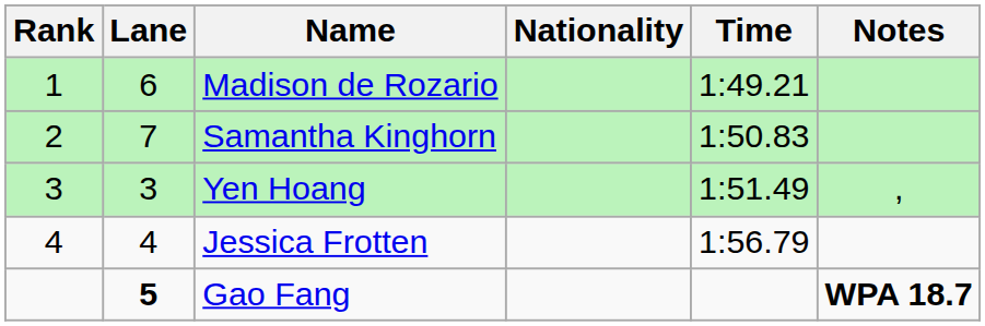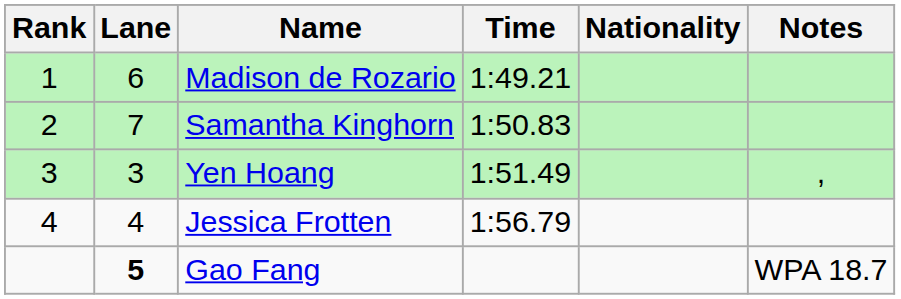 <table class="wikitable sortable" style="text-align:center">
 <tr>
 <th>Rank</th>
 <th>Lane</th>
 <th>Name</th>
+<th>Time</th>
 <th>Nationality</th>
-<th>Time</th>
 <th>Notes</th>
 </tr>
 <tr bgcolor=bbf3bb>
 <td>1</td>
 <td>6</td>
 <td align="left"><a href='#'>Madison de Rozario</a></td>
+<td>1:49.21</td>
 <td align="left"></td>
-<td>1:49.21</td>
 <td></td>
 </tr>
 <tr bgcolor=bbf3bb>
 <td>2</td>
 <td>7</td>
 <td align="left"><a href='#'>Samantha Kinghorn</a></td>
+<td>1:50.83</td>
 <td align="left"></td>
-<td>1:50.83</td>
 <td></td>
 </tr>
 <tr bgcolor=bbf3bb>
 <td>3</td>
 <td>3</td>
 <td align="left"><a href='#'>Yen Hoang</a></td>
+<td>1:51.49</td>
 <td align="left"></td>
-<td>1:51.49</td>
 <td>, </td>
 </tr>
 <tr>
 <td>4</td>
 <td>4</td>
 <td align="left"><a href='#'>Jessica Frotten</a></td>
+<td>1:56.79</td>
 <td align="left"></td>
-<td>1:56.79</td>
 <td></td>
 </tr>
 <tr>
 <td></td>
 <td><strong>5</strong></td>
 <td align="left"><a href='#'>Gao Fang</a></td>
+<td></td>
 <td align="left"></td>
-<td></td>
-<td><strong>WPA 18.7</strong></td>
+<td>WPA 18.7</td>
 </tr>
 </table>
